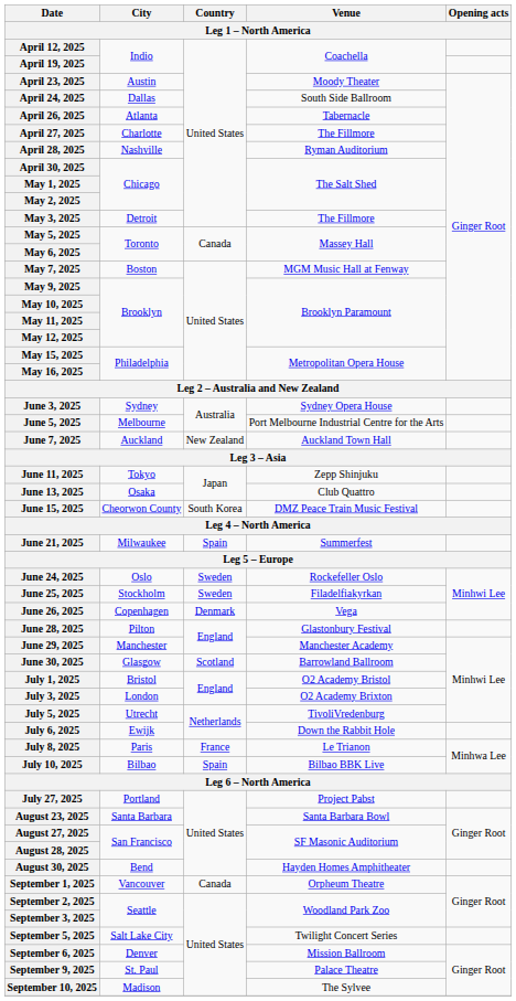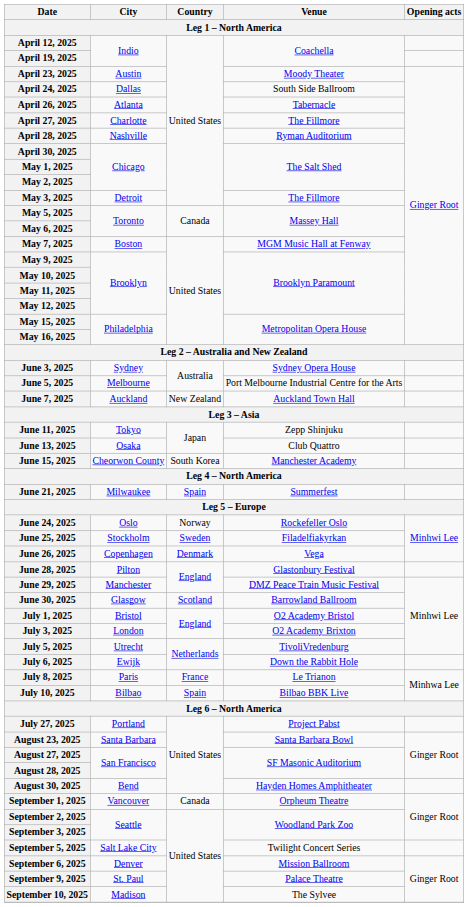 <table class="wikitable plainrowheaders" style="text-align:center;">
 <tr>
 <th scope="col">Date</th>
 <th scope="col">City</th>
 <th scope="col">Country</th>
 <th scope="col">Venue</th>
 <th scope="col">Opening acts</th>
 </tr>
 <tr>
 <th colspan="5">Leg 1 – North America</th>
 </tr>
 <tr>
 <th scope="row">April 12, 2025</th>
 <td rowspan="2"><a href='#'>Indio</a></td>
 <td rowspan="11">United States</td>
 <td rowspan="2"><a href='#'>Coachella</a></td>
 <td></td>
 </tr>
 <tr>
 <th scope="row">April 19, 2025</th>
 <td></td>
 </tr>
 <tr>
 <th scope="row">April 23, 2025</th>
 <td><a href='#'>Austin</a></td>
 <td><a href='#'>Moody Theater</a></td>
 <td rowspan="18"><a href='#'>Ginger Root</a></td>
 </tr>
 <tr>
 <th scope="row">April 24, 2025</th>
 <td><a href='#'>Dallas</a></td>
 <td>South Side Ballroom</td>
 </tr>
 <tr>
 <th scope="row">April 26, 2025</th>
 <td><a href='#'>Atlanta</a></td>
 <td><a href='#'>Tabernacle</a></td>
 </tr>
 <tr>
 <th scope="row">April 27, 2025</th>
 <td><a href='#'>Charlotte</a></td>
 <td><a href='#'>The Fillmore</a></td>
 </tr>
 <tr>
 <th scope="row">April 28, 2025</th>
 <td><a href='#'>Nashville</a></td>
 <td><a href='#'>Ryman Auditorium</a></td>
 </tr>
 <tr>
 <th scope="row">April 30, 2025</th>
 <td rowspan="3"><a href='#'>Chicago</a></td>
 <td rowspan="3"><a href='#'>The Salt Shed</a></td>
 </tr>
 <tr>
 <th scope="row">May 1, 2025</th>
 </tr>
 <tr>
 <th scope="row">May 2, 2025</th>
 </tr>
 <tr>
 <th scope="row">May 3, 2025</th>
 <td><a href='#'>Detroit</a></td>
 <td><a href='#'>The Fillmore</a></td>
 </tr>
 <tr>
 <th scope="row">May 5, 2025</th>
 <td rowspan="2"><a href='#'>Toronto</a></td>
 <td rowspan="2">Canada</td>
 <td rowspan="2"><a href='#'>Massey Hall</a></td>
 </tr>
 <tr>
 <th scope="row">May 6, 2025</th>
 </tr>
 <tr>
 <th scope="row">May 7, 2025</th>
 <td><a href='#'>Boston</a></td>
 <td rowspan="7">United States</td>
 <td><a href='#'>MGM Music Hall at Fenway</a></td>
 </tr>
 <tr>
 <th scope="row">May 9, 2025</th>
 <td rowspan="4"><a href='#'>Brooklyn</a></td>
 <td rowspan="4"><a href='#'>Brooklyn Paramount</a></td>
 </tr>
 <tr>
 <th scope="row">May 10, 2025</th>
 </tr>
 <tr>
 <th scope="row">May 11, 2025</th>
 </tr>
 <tr>
 <th scope="row">May 12, 2025</th>
 </tr>
 <tr>
 <th scope="row">May 15, 2025</th>
 <td rowspan="2"><a href='#'>Philadelphia</a></td>
 <td rowspan="2"><a href='#'>Metropolitan Opera House</a></td>
 </tr>
 <tr>
 <th scope="row">May 16, 2025</th>
 </tr>
 <tr>
 <th colspan="5">Leg 2 – Australia and New Zealand</th>
 </tr>
 <tr>
 <th scope="row">June 3, 2025</th>
 <td><a href='#'>Sydney</a></td>
 <td rowspan="2">Australia</td>
 <td><a href='#'>Sydney Opera House</a></td>
 <td></td>
 </tr>
 <tr>
 <th scope="row">June 5, 2025</th>
 <td><a href='#'>Melbourne</a></td>
 <td>Port Melbourne Industrial Centre for the Arts</td>
 <td></td>
 </tr>
 <tr>
 <th scope="row">June 7, 2025</th>
 <td><a href='#'>Auckland</a></td>
 <td rowspan="1">New Zealand</td>
 <td><a href='#'>Auckland Town Hall</a></td>
 <td></td>
 </tr>
 <tr>
 <th colspan="5">Leg 3 – Asia</th>
 </tr>
 <tr>
 <th scope="row">June 11, 2025</th>
 <td><a href='#'>Tokyo</a></td>
 <td rowspan="2">Japan</td>
 <td>Zepp Shinjuku</td>
 <td></td>
 </tr>
 <tr>
 <th scope="row">June 13, 2025</th>
 <td><a href='#'>Osaka</a></td>
 <td>Club Quattro</td>
 <td></td>
 </tr>
 <tr>
 <th scope="row">June 15, 2025</th>
 <td><a href='#'>Cheorwon County</a></td>
 <td rowspan="1">South Korea</td>
-<td><a href='#'>DMZ Peace Train Music Festival</a></td>
+<td><a href='#'>Manchester Academy</a></td>
 <td></td>
 </tr>
 <tr>
 <th colspan="5">Leg 4 – North America</th>
 </tr>
 <tr>
 <th scope="row">June 21, 2025</th>
 <td><a href='#'>Milwaukee</a></td>
 <td><a href='#'>Spain</a></td>
 <td><a href='#'>Summerfest</a></td>
 <td></td>
 </tr>
 <tr>
 <th colspan="5">Leg 5 – Europe</th>
 </tr>
 <tr>
 <th scope="row">June 24, 2025</th>
 <td rowspan="1"><a href='#'>Oslo</a></td>
-<td><a href='#'>Sweden</a></td>
+<td rowspan="1"=>Norway</td>
 <td><a href='#'>Rockefeller Oslo</a></td>
 <td rowspan="3"><a href='#'>Minhwi Lee</a></td>
 </tr>
 <tr>
 <th scope="row">June 25, 2025</th>
 <td><a href='#'>Stockholm</a></td>
 <td><a href='#'>Sweden</a></td>
 <td><a href='#'>Filadelfiakyrkan</a></td>
 </tr>
 <tr>
 <th scope="row">June 26, 2025</th>
 <td rowspan="1"><a href='#'>Copenhagen</a></td>
 <td><a href='#'>Denmark</a></td>
 <td><a href='#'>Vega</a></td>
 </tr>
 <tr>
 <th scope="row">June 28, 2025</th>
 <td><a href='#'>Pilton</a></td>
 <td rowspan="2"><a href='#'>England</a></td>
 <td><a href='#'>Glastonbury Festival</a></td>
 <td></td>
 </tr>
 <tr>
 <th scope="row">June 29, 2025</th>
 <td><a href='#'>Manchester</a></td>
-<td><a href='#'>Manchester Academy</a></td>
+<td><a href='#'>DMZ Peace Train Music Festival</a></td>
 <td rowspan="5">Minhwi Lee</td>
 </tr>
 <tr>
 <th scope="row">June 30, 2025</th>
 <td rowspan="1"><a href='#'>Glasgow</a></td>
 <td><a href='#'>Scotland</a></td>
 <td><a href='#'>Barrowland Ballroom</a></td>
 </tr>
 <tr>
 <th scope="row">July 1, 2025</th>
 <td><a href='#'>Bristol</a></td>
 <td rowspan="2"><a href='#'>England</a></td>
 <td><a href='#'>O2 Academy Bristol</a></td>
 </tr>
 <tr>
 <th scope="row">July 3, 2025</th>
 <td><a href='#'>London</a></td>
 <td><a href='#'>O2 Academy Brixton</a></td>
 </tr>
 <tr>
 <th scope="row">July 5, 2025</th>
 <td><a href='#'>Utrecht</a></td>
 <td rowspan="2"><a href='#'>Netherlands</a></td>
 <td><a href='#'>TivoliVredenburg</a></td>
 </tr>
 <tr>
 <th scope="row">July 6, 2025</th>
 <td><a href='#'>Ewijk</a></td>
 <td><a href='#'>Down the Rabbit Hole</a></td>
 <td></td>
 </tr>
 <tr>
 <th scope="row">July 8, 2025</th>
 <td><a href='#'>Paris</a></td>
 <td><a href='#'>France</a></td>
 <td><a href='#'>Le Trianon</a></td>
 <td rowspan="2">Minhwa Lee</td>
 </tr>
 <tr>
 <th scope="row">July 10, 2025</th>
 <td><a href='#'>Bilbao</a></td>
 <td><a href='#'>Spain</a></td>
 <td><a href='#'>Bilbao BBK Live</a></td>
 </tr>
 <tr>
 <th colspan="5">Leg 6 – North America</th>
 </tr>
 <tr>
 <th scope="row">July 27, 2025</th>
 <td><a href='#'>Portland</a></td>
 <td rowspan="5">United States</td>
 <td><a href='#'>Project Pabst</a></td>
 <td></td>
 </tr>
 <tr>
 <th scope="row">August 23, 2025</th>
 <td><a href='#'>Santa Barbara</a></td>
 <td><a href='#'>Santa Barbara Bowl</a></td>
 <td rowspan="3">Ginger Root</td>
 </tr>
 <tr>
 <th scope="row">August 27, 2025</th>
 <td rowspan="2"><a href='#'>San Francisco</a></td>
 <td rowspan="2"><a href='#'>SF Masonic Auditorium</a></td>
 </tr>
 <tr>
 <th scope="row">August 28, 2025</th>
 </tr>
 <tr>
 <th scope="row">August 30, 2025</th>
 <td><a href='#'>Bend</a></td>
 <td><a href='#'>Hayden Homes Amphitheater</a></td>
 <td></td>
 </tr>
 <tr>
 <th scope="row">September 1, 2025</th>
 <td><a href='#'>Vancouver</a></td>
 <td rowspan="1">Canada</td>
 <td><a href='#'>Orpheum Theatre</a></td>
 <td rowspan="3">Ginger Root</td>
 </tr>
 <tr>
 <th scope="row">September 2, 2025</th>
 <td rowspan="2"><a href='#'>Seattle</a></td>
 <td rowspan="6">United States</td>
 <td rowspan="2"><a href='#'>Woodland Park Zoo</a></td>
 </tr>
 <tr>
 <th scope="row">September 3, 2025</th>
 </tr>
 <tr>
 <th scope="row">September 5, 2025</th>
 <td><a href='#'>Salt Lake City</a></td>
 <td>Twilight Concert Series</td>
 <td></td>
 </tr>
 <tr>
 <th scope="row">September 6, 2025</th>
 <td><a href='#'>Denver</a></td>
 <td><a href='#'>Mission Ballroom</a></td>
 <td rowspan="3">Ginger Root</td>
 </tr>
 <tr>
 <th scope="row">September 9, 2025</th>
 <td><a href='#'>St. Paul</a></td>
 <td><a href='#'>Palace Theatre</a></td>
 </tr>
 <tr>
 <th scope="row">September 10, 2025</th>
 <td><a href='#'>Madison</a></td>
 <td>The Sylvee</td>
 </tr>
 <tr>
 </tr>
 </table>
